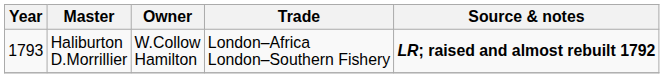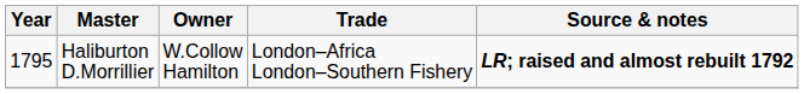 <table class=" wikitable">
 <tr>
 <th>Year</th>
 <th>Master</th>
 <th>Owner</th>
 <th>Trade</th>
 <th>Source & notes</th>
 </tr>
 <tr>
-<td>1793</td>
+<td>1795</td>
 <td>Haliburton<br>D.Morrillier</td>
 <td>W.Collow<br>Hamilton</td>
 <td>London–Africa<br>London–Southern Fishery</td>
 <td><strong><em>LR</em>; raised and almost rebuilt 1792</strong></td>
 </tr>
 <tr>
 </tr>
 </table>
